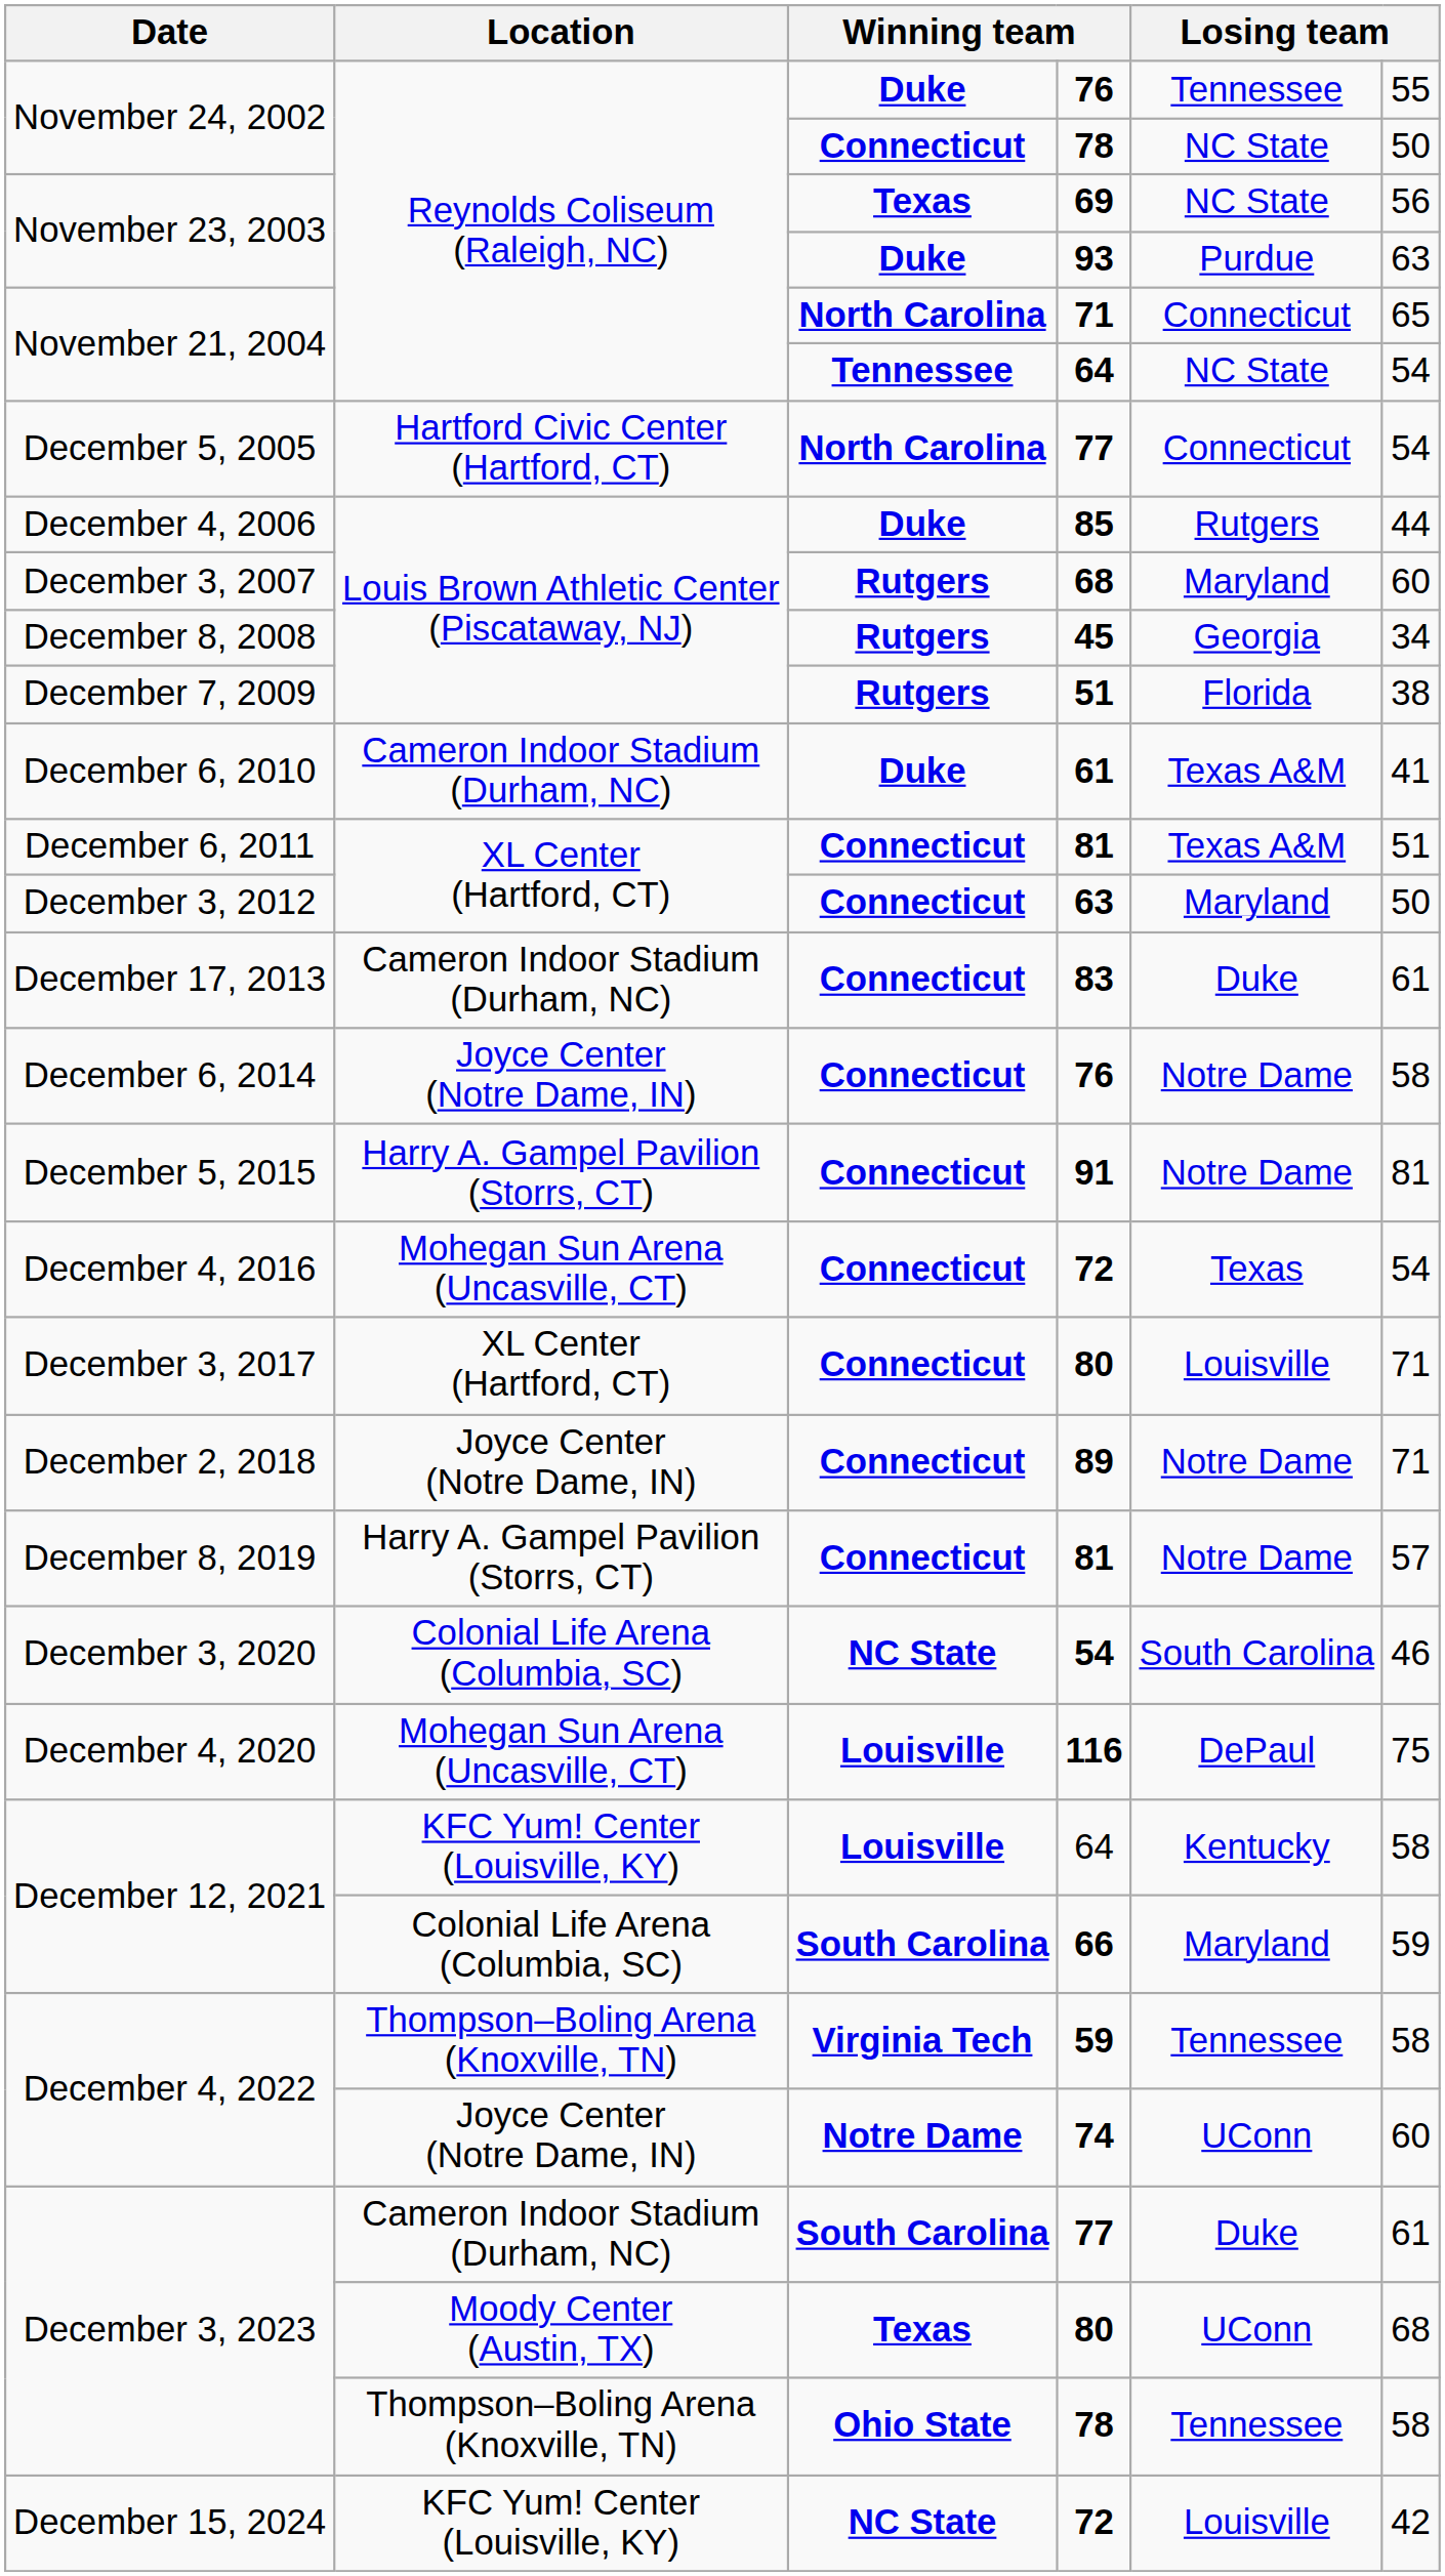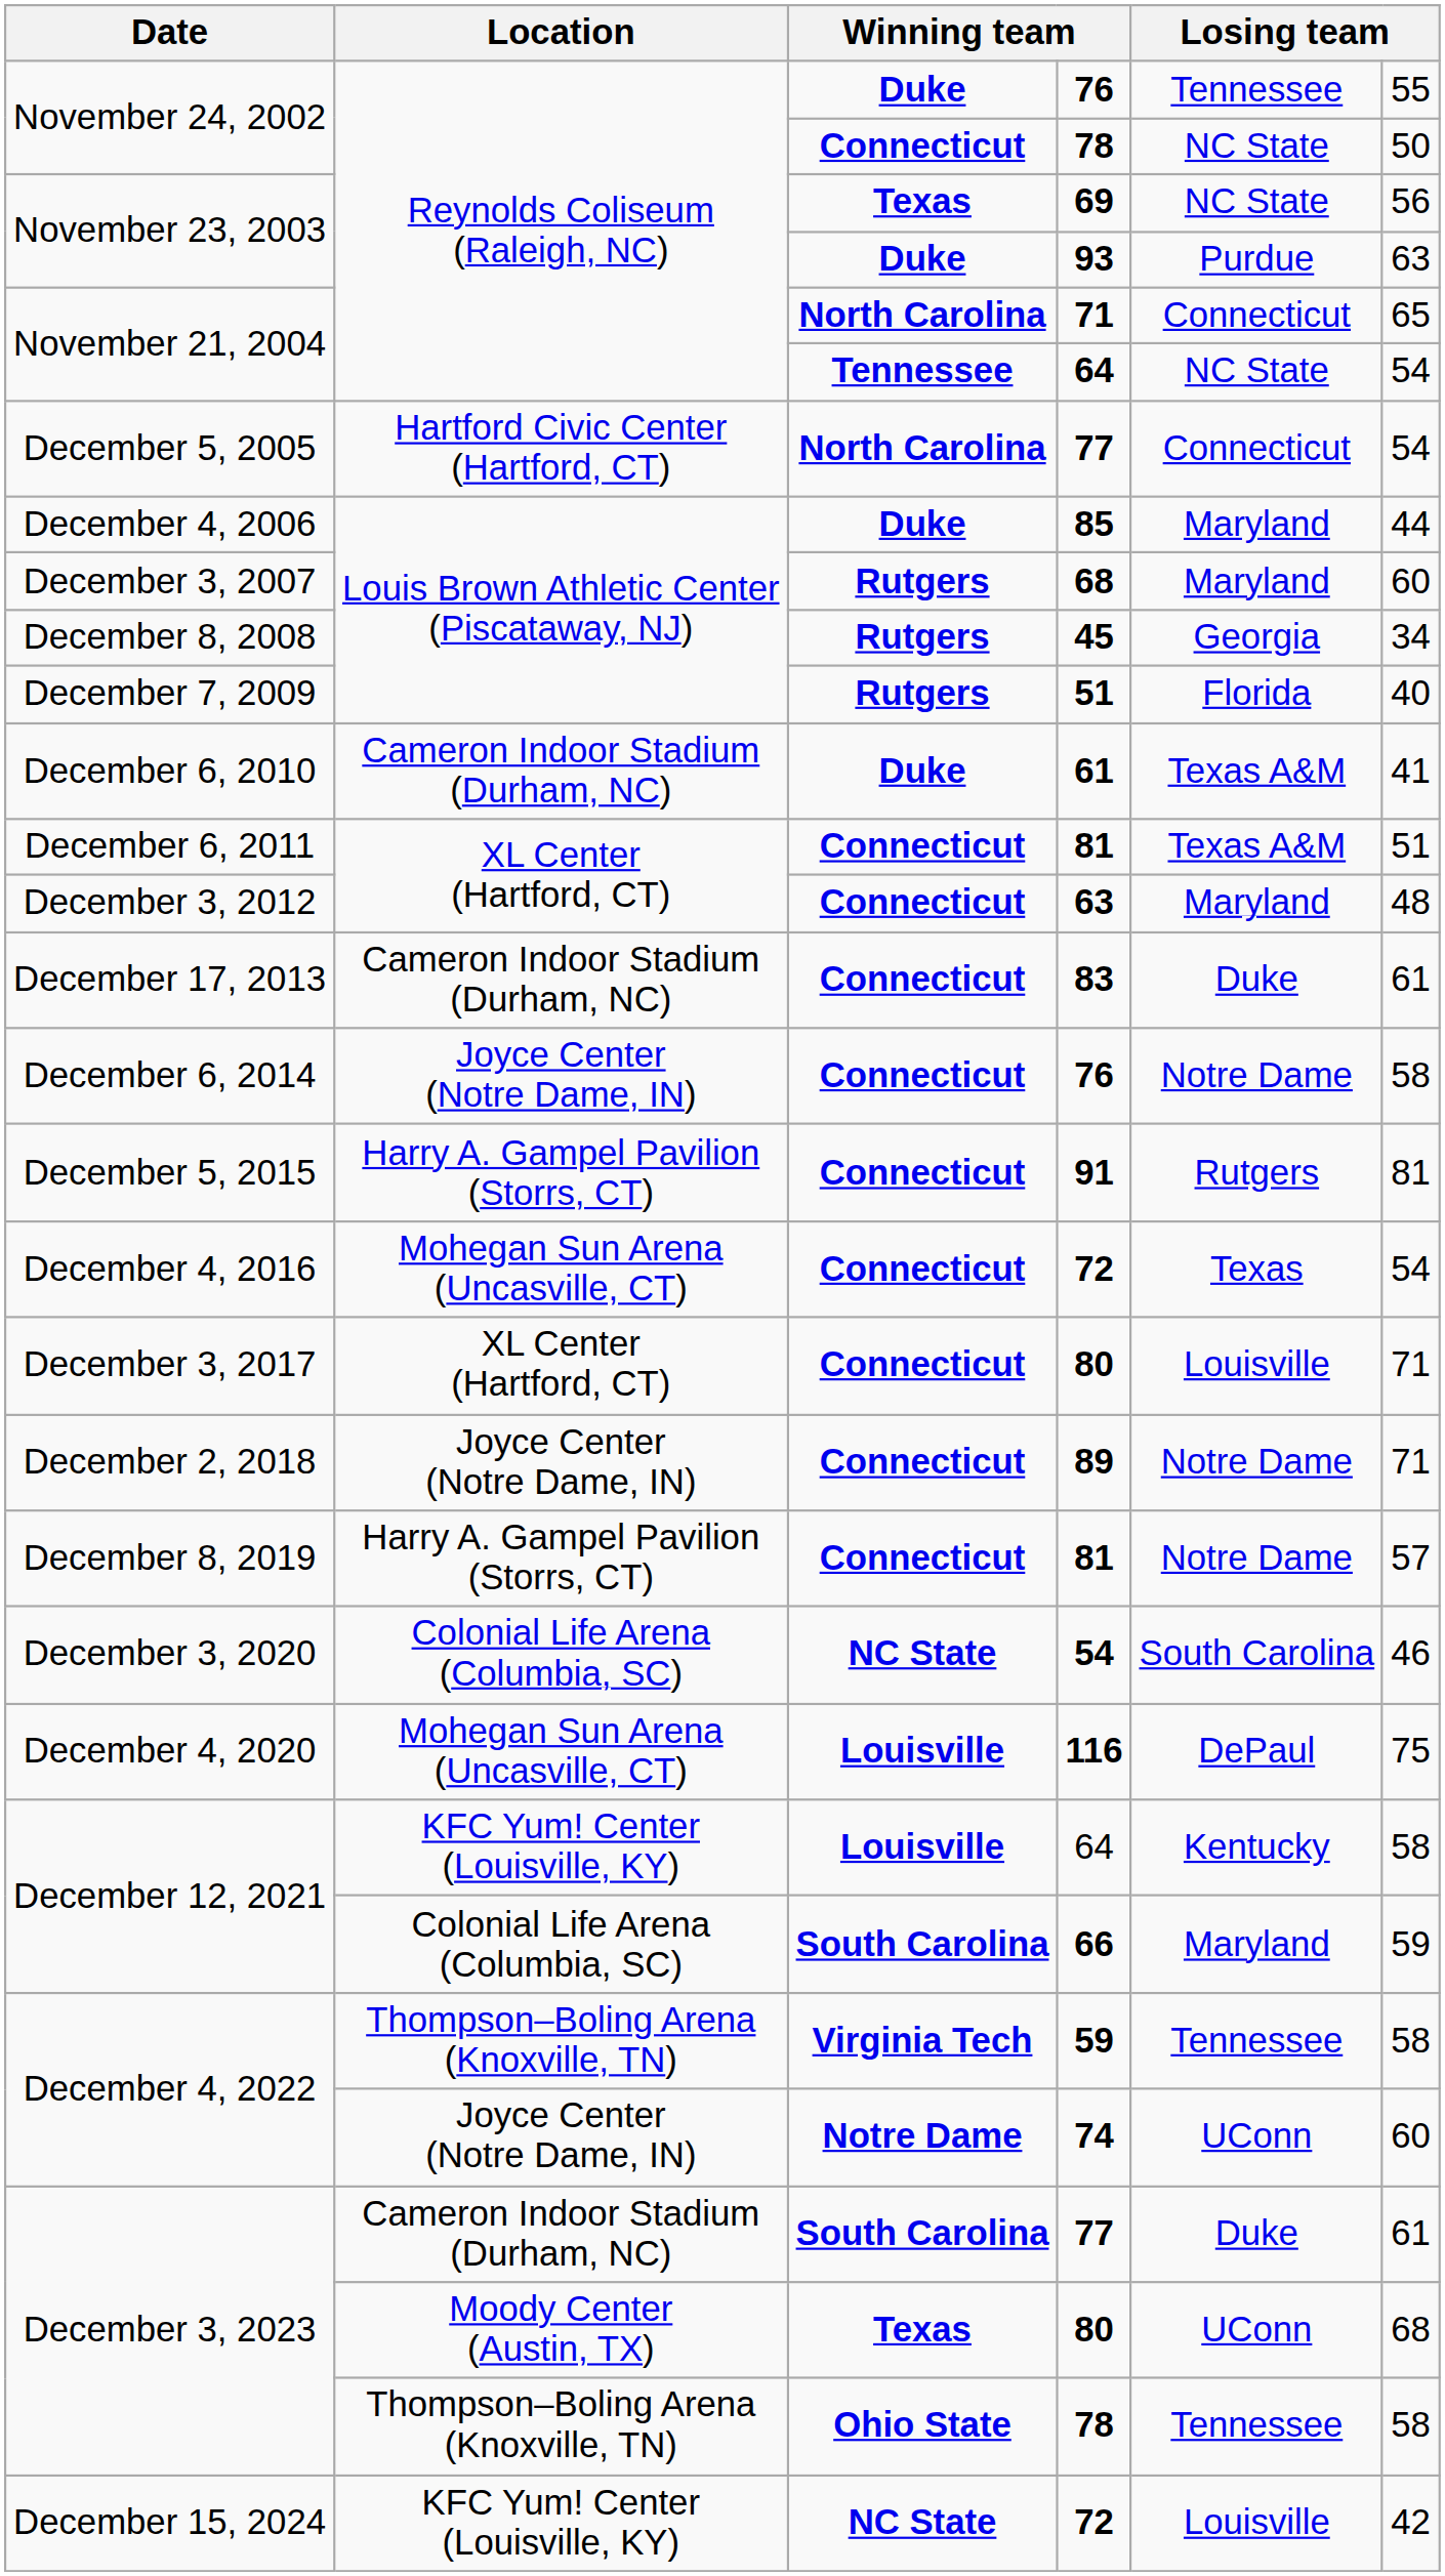 <table class="wikitable" style="text-align: center">
 <tr>
 <th>Date</th>
 <th>Location</th>
 <th colspan=2>Winning team</th>
 <th colspan=2>Losing team</th>
 </tr>
 <tr>
 <td rowspan=2>November 24, 2002</td>
 <td rowspan="6"><a href='#'>Reynolds Coliseum</a><br>(<a href='#'>Raleigh, NC</a>)</td>
 <td><strong><a href='#'>Duke</a></strong></td>
 <td><strong>76</strong></td>
 <td><a href='#'>Tennessee</a></td>
 <td>55</td>
 </tr>
 <tr>
 <td><strong><a href='#'>Connecticut</a></strong></td>
 <td><strong>78</strong></td>
 <td><a href='#'>NC State</a></td>
 <td>50</td>
 </tr>
 <tr>
 <td rowspan=2>November 23, 2003</td>
 <td><strong><a href='#'>Texas</a></strong></td>
 <td><strong>69</strong></td>
 <td><a href='#'>NC State</a></td>
 <td>56</td>
 </tr>
 <tr>
 <td><strong><a href='#'>Duke</a></strong></td>
 <td><strong>93</strong></td>
 <td><a href='#'>Purdue</a></td>
 <td>63</td>
 </tr>
 <tr>
 <td rowspan="2">November 21, 2004</td>
 <td><strong><a href='#'>North Carolina</a></strong></td>
 <td><strong>71</strong></td>
 <td><a href='#'>Connecticut</a></td>
 <td>65</td>
 </tr>
 <tr>
 <td><strong><a href='#'>Tennessee</a></strong></td>
 <td><strong>64</strong></td>
 <td><a href='#'>NC State</a></td>
 <td>54</td>
 </tr>
 <tr>
 <td>December 5, 2005</td>
 <td><a href='#'>Hartford Civic Center</a><br>(<a href='#'>Hartford, CT</a>)</td>
 <td><strong><a href='#'>North Carolina</a></strong></td>
 <td><strong>77</strong></td>
 <td><a href='#'>Connecticut</a></td>
 <td>54</td>
 </tr>
 <tr>
 <td>December 4, 2006</td>
 <td rowspan="4"><a href='#'>Louis Brown Athletic Center</a><br>(<a href='#'>Piscataway, NJ</a>)</td>
 <td><strong><a href='#'>Duke</a></strong></td>
 <td><strong>85</strong></td>
-<td><a href='#'>Rutgers</a></td>
+<td><a href='#'>Maryland</a></td>
 <td>44</td>
 </tr>
 <tr>
 <td>December 3, 2007</td>
 <td><strong><a href='#'>Rutgers</a></strong></td>
 <td><strong>68</strong></td>
 <td><a href='#'>Maryland</a></td>
 <td>60</td>
 </tr>
 <tr>
 <td>December 8, 2008</td>
 <td><strong><a href='#'>Rutgers</a></strong></td>
 <td><strong>45</strong></td>
 <td><a href='#'>Georgia</a></td>
 <td>34</td>
 </tr>
 <tr>
 <td>December 7, 2009</td>
 <td><strong><a href='#'>Rutgers</a></strong></td>
 <td><strong>51</strong></td>
 <td><a href='#'>Florida</a></td>
-<td>38</td>
+<td>40</td>
 </tr>
 <tr>
 <td>December 6, 2010</td>
 <td><a href='#'>Cameron Indoor Stadium</a><br>(<a href='#'>Durham, NC</a>)</td>
 <td><strong><a href='#'>Duke</a></strong></td>
 <td><strong>61</strong></td>
 <td><a href='#'>Texas A&M</a></td>
 <td>41</td>
 </tr>
 <tr>
 <td>December 6, 2011</td>
 <td rowspan="2"><a href='#'>XL Center</a><br>(Hartford, CT)</td>
 <td><strong><a href='#'>Connecticut</a></strong></td>
 <td><strong>81</strong></td>
 <td><a href='#'>Texas A&M</a></td>
 <td>51</td>
 </tr>
 <tr>
 <td>December 3, 2012</td>
 <td><strong><a href='#'>Connecticut</a></strong></td>
 <td><strong>63</strong></td>
 <td><a href='#'>Maryland</a></td>
-<td>50</td>
+<td>48</td>
 </tr>
 <tr>
 <td>December 17, 2013</td>
 <td>Cameron Indoor Stadium<br>(Durham, NC)</td>
 <td><strong><a href='#'>Connecticut</a></strong></td>
 <td><strong>83</strong></td>
 <td><a href='#'>Duke</a></td>
 <td>61</td>
 </tr>
 <tr>
 <td>December 6, 2014</td>
 <td><a href='#'>Joyce Center</a><br>(<a href='#'>Notre Dame, IN</a>)</td>
 <td><strong><a href='#'>Connecticut</a></strong></td>
 <td><strong>76</strong></td>
 <td><a href='#'>Notre Dame</a></td>
 <td>58</td>
 </tr>
 <tr>
 <td>December 5, 2015</td>
 <td><a href='#'>Harry A. Gampel Pavilion</a><br>(<a href='#'>Storrs, CT</a>)</td>
 <td><strong><a href='#'>Connecticut</a></strong></td>
 <td><strong>91</strong></td>
-<td><a href='#'>Notre Dame</a></td>
+<td><a href='#'>Rutgers</a></td>
 <td>81</td>
 </tr>
 <tr>
 <td>December 4, 2016</td>
 <td><a href='#'>Mohegan Sun Arena</a><br>(<a href='#'>Uncasville, CT</a>)</td>
 <td><strong><a href='#'>Connecticut</a></strong></td>
 <td><strong>72</strong></td>
 <td><a href='#'>Texas</a></td>
 <td>54</td>
 </tr>
 <tr>
 <td>December 3, 2017</td>
 <td>XL Center<br>(Hartford, CT)</td>
 <td><strong><a href='#'>Connecticut</a></strong></td>
 <td><strong>80</strong></td>
 <td><a href='#'>Louisville</a></td>
 <td>71</td>
 </tr>
 <tr>
 <td>December 2, 2018</td>
 <td>Joyce Center<br>(Notre Dame, IN)</td>
 <td><strong><a href='#'>Connecticut</a></strong></td>
 <td><strong>89</strong></td>
 <td><a href='#'>Notre Dame</a></td>
 <td>71</td>
 </tr>
 <tr>
 <td>December 8, 2019</td>
 <td>Harry A. Gampel Pavilion<br>(Storrs, CT)</td>
 <td><strong><a href='#'>Connecticut</a></strong></td>
 <td><strong>81</strong></td>
 <td><a href='#'>Notre Dame</a></td>
 <td>57</td>
 </tr>
 <tr>
 <td>December 3, 2020</td>
 <td><a href='#'>Colonial Life Arena</a><br>(<a href='#'>Columbia, SC</a>)</td>
 <td><strong><a href='#'>NC State</a></strong></td>
 <td><strong>54</strong></td>
 <td><a href='#'>South Carolina</a></td>
 <td>46</td>
 </tr>
 <tr>
 <td>December 4, 2020</td>
 <td><a href='#'>Mohegan Sun Arena</a><br>(<a href='#'>Uncasville, CT</a>)</td>
 <td><strong><a href='#'>Louisville</a></strong></td>
 <td><strong>116</strong></td>
 <td><a href='#'>DePaul</a></td>
 <td>75</td>
 </tr>
 <tr>
 <td rowspan="2">December 12, 2021</td>
 <td><a href='#'>KFC Yum! Center</a><br>(<a href='#'>Louisville, KY</a>)</td>
 <td><strong><a href='#'>Louisville</a></strong></td>
 <td>64</td>
 <td><a href='#'>Kentucky</a></td>
 <td>58</td>
 </tr>
 <tr>
 <td>Colonial Life Arena<br>(Columbia, SC)</td>
 <td><strong><a href='#'>South Carolina</a></strong></td>
 <td><strong>66</strong></td>
 <td><a href='#'>Maryland</a></td>
 <td>59</td>
 </tr>
 <tr>
 <td rowspan="2">December 4, 2022</td>
 <td><a href='#'>Thompson–Boling Arena</a><br>(<a href='#'>Knoxville, TN</a>)</td>
 <td><strong><a href='#'>Virginia Tech</a></strong></td>
 <td><strong>59</strong></td>
 <td><a href='#'>Tennessee</a></td>
 <td>58</td>
 </tr>
 <tr>
 <td>Joyce Center<br>(Notre Dame, IN)</td>
 <td><strong><a href='#'>Notre Dame</a></strong></td>
 <td><strong>74</strong></td>
 <td><a href='#'>UConn</a></td>
 <td>60</td>
 </tr>
 <tr>
 <td rowspan="3">December 3, 2023</td>
 <td>Cameron Indoor Stadium<br>(Durham, NC)</td>
 <td><strong><a href='#'>South Carolina</a></strong></td>
 <td><strong>77</strong></td>
 <td><a href='#'>Duke</a></td>
 <td>61</td>
 </tr>
 <tr>
 <td><a href='#'>Moody Center</a><br>(<a href='#'>Austin, TX</a>)</td>
 <td><strong><a href='#'>Texas</a></strong></td>
 <td><strong>80</strong></td>
 <td><a href='#'>UConn</a></td>
 <td>68</td>
 </tr>
 <tr>
 <td>Thompson–Boling Arena<br>(Knoxville, TN)</td>
 <td><strong><a href='#'>Ohio State</a></strong></td>
 <td><strong>78</strong></td>
 <td><a href='#'>Tennessee</a></td>
 <td>58</td>
 </tr>
 <tr>
 <td rowspan="1">December 15, 2024</td>
 <td rowspan="1">KFC Yum! Center<br>(Louisville, KY)</td>
 <td><strong><a href='#'>NC State</a></strong></td>
 <td><strong>72</strong></td>
 <td><a href='#'>Louisville</a></td>
 <td>42</td>
 </tr>
 </table>
